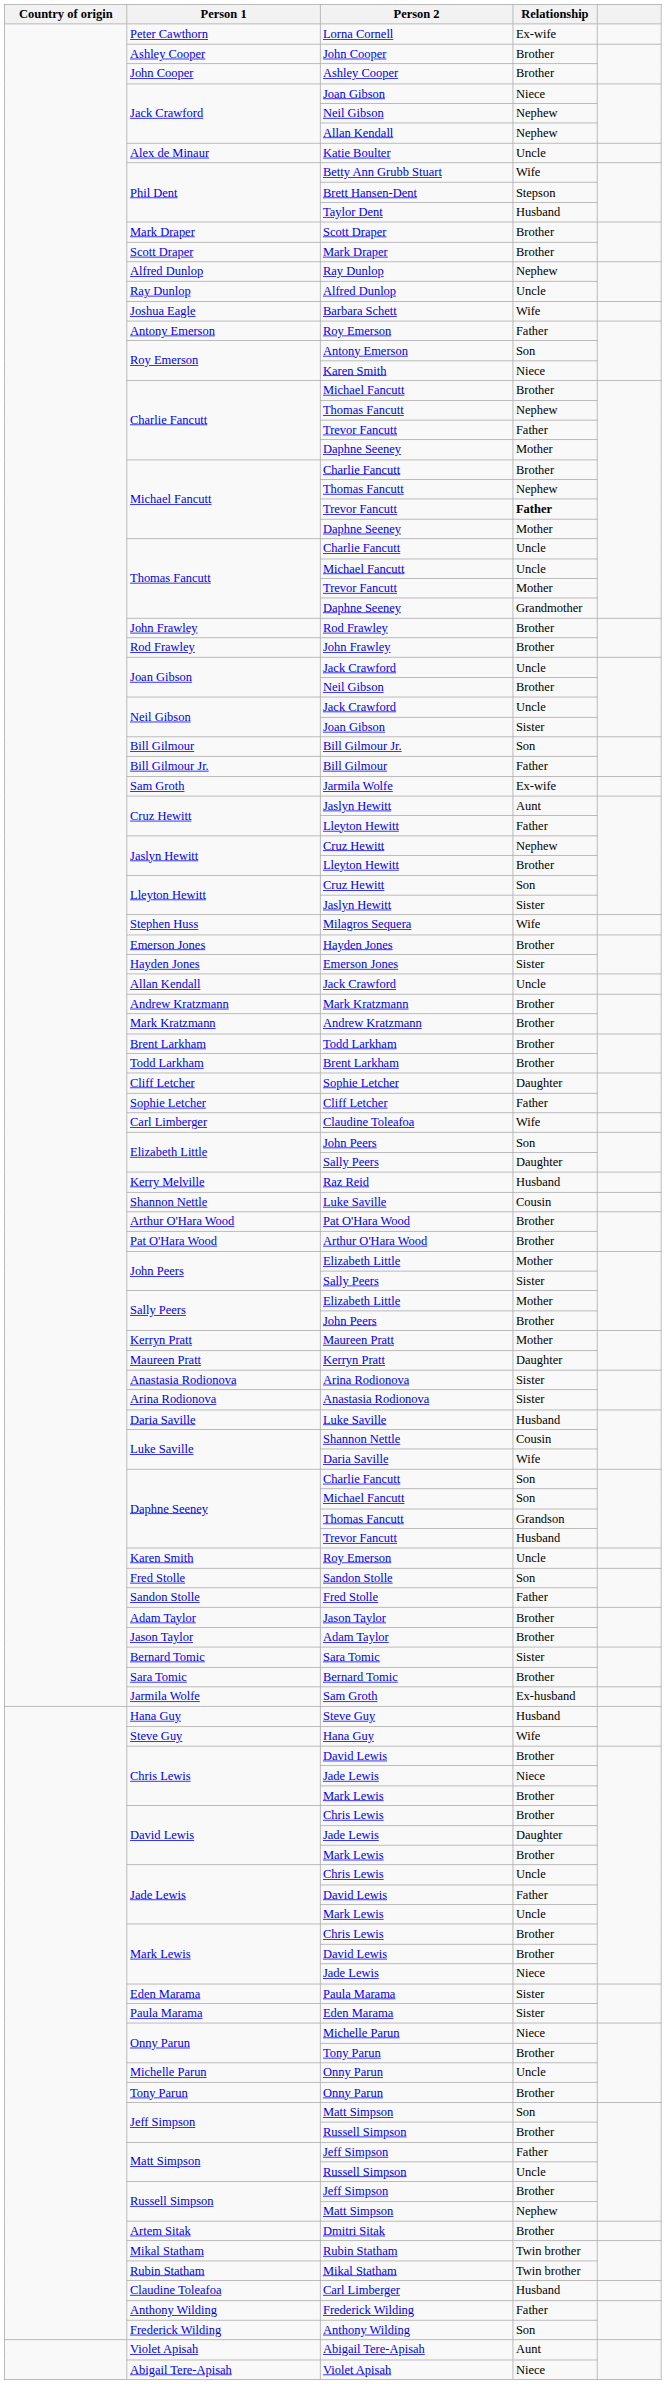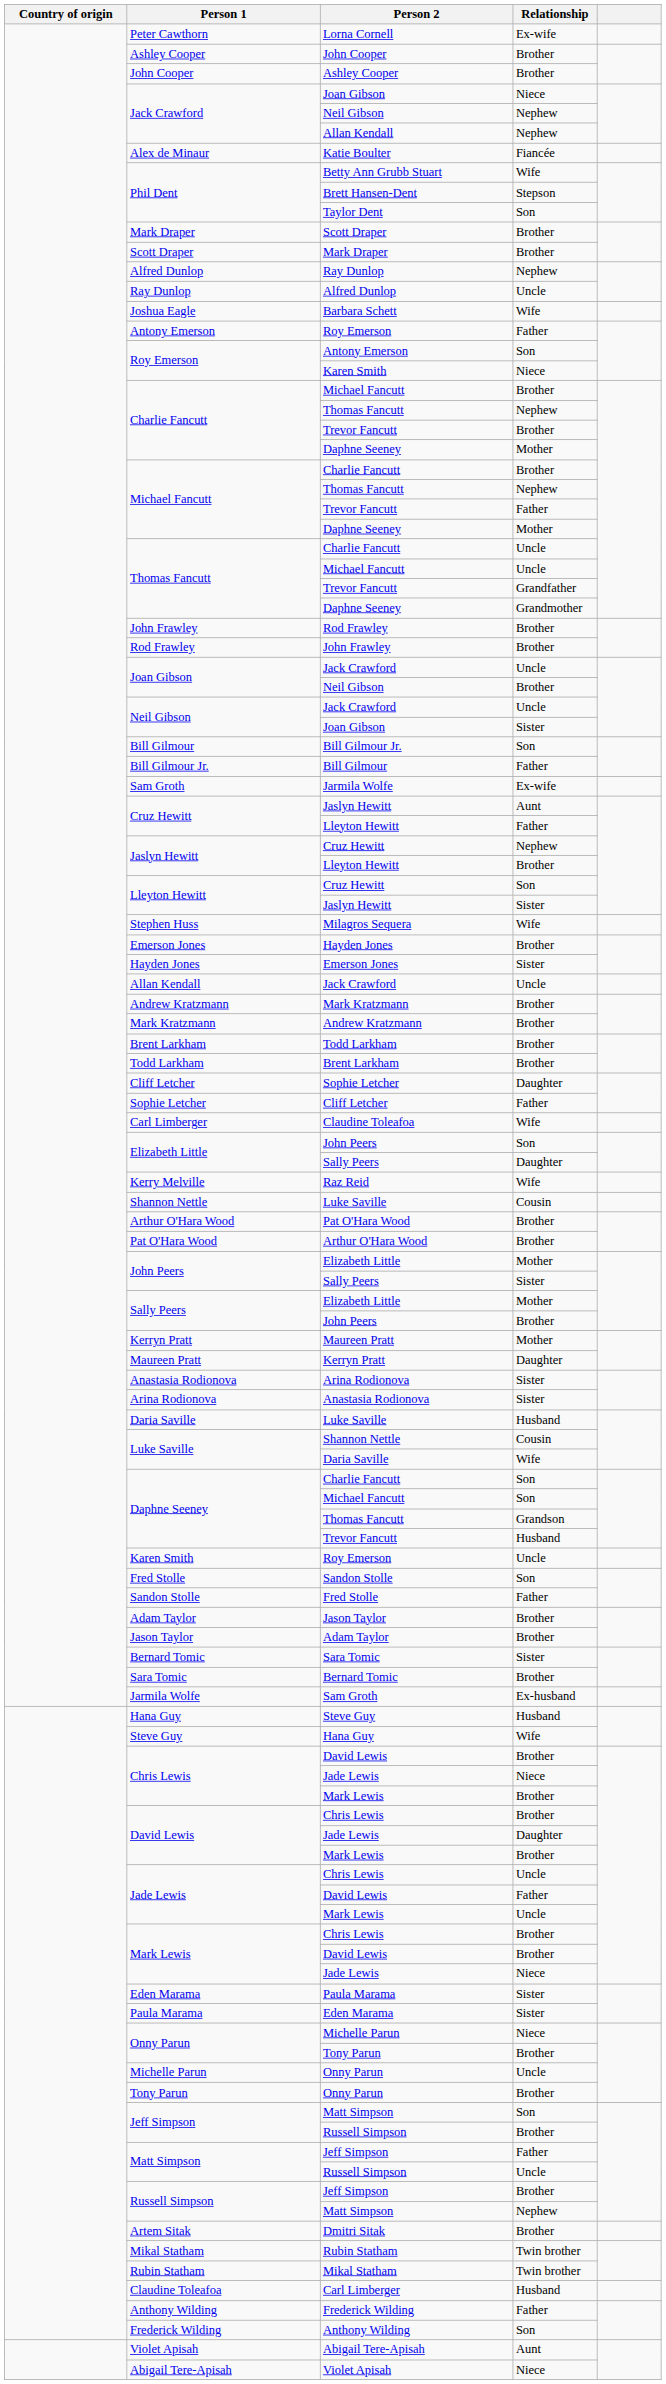 <table class="wikitable sortable">
 <tr>
 <th width="150">Country of origin</th>
 <th width="240">Person 1</th>
 <th width="240">Person 2</th>
 <th width="100">Relationship</th>
 <th width="75" class="unsortable"></th>
 </tr>
 <tr>
 <td rowspan="85"></td>
 <td><a href='#'>Peter Cawthorn</a></td>
 <td><a href='#'>Lorna Cornell</a></td>
 <td>Ex-wife</td>
 <td></td>
 </tr>
 <tr>
 <td><a href='#'>Ashley Cooper</a></td>
 <td><a href='#'>John Cooper</a></td>
 <td>Brother</td>
 <td rowspan="2"></td>
 </tr>
 <tr>
 <td><a href='#'>John Cooper</a></td>
 <td><a href='#'>Ashley Cooper</a></td>
 <td>Brother</td>
 </tr>
 <tr>
 <td rowspan="3"><a href='#'>Jack Crawford</a></td>
 <td><a href='#'>Joan Gibson</a></td>
 <td>Niece</td>
 <td rowspan="3"></td>
 </tr>
 <tr>
 <td><a href='#'>Neil Gibson</a></td>
 <td>Nephew</td>
 </tr>
 <tr>
 <td><a href='#'>Allan Kendall</a></td>
 <td>Nephew</td>
 </tr>
 <tr>
 <td><a href='#'>Alex de Minaur</a></td>
 <td><a href='#'>Katie Boulter</a></td>
-<td>Uncle</td>
+<td>Fiancée</td>
 <td></td>
 </tr>
 <tr>
 <td rowspan="3"><a href='#'>Phil Dent</a></td>
 <td><a href='#'>Betty Ann Grubb Stuart</a></td>
 <td>Wife</td>
 <td rowspan="3"></td>
 </tr>
 <tr>
 <td><a href='#'>Brett Hansen-Dent</a></td>
 <td>Stepson</td>
 </tr>
 <tr>
 <td><a href='#'>Taylor Dent</a></td>
-<td>Husband</td>
+<td>Son</td>
 </tr>
 <tr>
 <td><a href='#'>Mark Draper</a></td>
 <td><a href='#'>Scott Draper</a></td>
 <td>Brother</td>
 <td rowspan="2"></td>
 </tr>
 <tr>
 <td><a href='#'>Scott Draper</a></td>
 <td><a href='#'>Mark Draper</a></td>
 <td>Brother</td>
 </tr>
 <tr>
 <td><a href='#'>Alfred Dunlop</a></td>
 <td><a href='#'>Ray Dunlop</a></td>
 <td>Nephew</td>
 <td rowspan="2"></td>
 </tr>
 <tr>
 <td><a href='#'>Ray Dunlop</a></td>
 <td><a href='#'>Alfred Dunlop</a></td>
 <td>Uncle</td>
 </tr>
 <tr>
 <td><a href='#'>Joshua Eagle</a></td>
 <td><a href='#'>Barbara Schett</a></td>
 <td>Wife</td>
 <td></td>
 </tr>
 <tr>
 <td><a href='#'>Antony Emerson</a></td>
 <td><a href='#'>Roy Emerson</a></td>
 <td>Father</td>
 <td rowspan="3"></td>
 </tr>
 <tr>
 <td rowspan="2"><a href='#'>Roy Emerson</a></td>
 <td><a href='#'>Antony Emerson</a></td>
 <td>Son</td>
 </tr>
 <tr>
 <td><a href='#'>Karen Smith</a></td>
 <td>Niece</td>
 </tr>
 <tr>
 <td rowspan="4"><a href='#'>Charlie Fancutt</a></td>
 <td><a href='#'>Michael Fancutt</a></td>
 <td>Brother</td>
 <td rowspan="12"></td>
 </tr>
 <tr>
 <td><a href='#'>Thomas Fancutt</a></td>
 <td>Nephew</td>
 </tr>
 <tr>
 <td><a href='#'>Trevor Fancutt</a></td>
-<td>Father</td>
+<td>Brother</td>
 </tr>
 <tr>
 <td><a href='#'>Daphne Seeney</a></td>
 <td>Mother</td>
 </tr>
 <tr>
 <td rowspan="4"><a href='#'>Michael Fancutt</a></td>
 <td><a href='#'>Charlie Fancutt</a></td>
 <td>Brother</td>
 </tr>
 <tr>
 <td><a href='#'>Thomas Fancutt</a></td>
 <td>Nephew</td>
 </tr>
 <tr>
 <td><a href='#'>Trevor Fancutt</a></td>
-<td><strong>Father</strong></td>
+<td>Father</td>
 </tr>
 <tr>
 <td><a href='#'>Daphne Seeney</a></td>
 <td>Mother</td>
 </tr>
 <tr>
 <td rowspan="4"><a href='#'>Thomas Fancutt</a></td>
 <td><a href='#'>Charlie Fancutt</a></td>
 <td>Uncle</td>
 </tr>
 <tr>
 <td><a href='#'>Michael Fancutt</a></td>
 <td>Uncle</td>
 </tr>
 <tr>
 <td><a href='#'>Trevor Fancutt</a></td>
-<td>Mother</td>
+<td>Grandfather</td>
 </tr>
 <tr>
 <td><a href='#'>Daphne Seeney</a></td>
 <td>Grandmother</td>
 </tr>
 <tr>
 <td><a href='#'>John Frawley</a></td>
 <td><a href='#'>Rod Frawley</a></td>
 <td>Brother</td>
 <td rowspan="2"></td>
 </tr>
 <tr>
 <td><a href='#'>Rod Frawley</a></td>
 <td><a href='#'>John Frawley</a></td>
 <td>Brother</td>
 </tr>
 <tr>
 <td rowspan="2"><a href='#'>Joan Gibson</a></td>
 <td><a href='#'>Jack Crawford</a></td>
 <td>Uncle</td>
 <td rowspan="4"></td>
 </tr>
 <tr>
 <td><a href='#'>Neil Gibson</a></td>
 <td>Brother</td>
 </tr>
 <tr>
 <td rowspan="2"><a href='#'>Neil Gibson</a></td>
 <td><a href='#'>Jack Crawford</a></td>
 <td>Uncle</td>
 </tr>
 <tr>
 <td><a href='#'>Joan Gibson</a></td>
 <td>Sister</td>
 </tr>
 <tr>
 <td><a href='#'>Bill Gilmour</a></td>
 <td><a href='#'>Bill Gilmour Jr.</a></td>
 <td>Son</td>
 <td rowspan="2"></td>
 </tr>
 <tr>
 <td><a href='#'>Bill Gilmour Jr.</a></td>
 <td><a href='#'>Bill Gilmour</a></td>
 <td>Father</td>
 </tr>
 <tr>
 <td><a href='#'>Sam Groth</a></td>
 <td><a href='#'>Jarmila Wolfe</a></td>
 <td>Ex-wife</td>
 <td></td>
 </tr>
 <tr>
 <td rowspan="2"><a href='#'>Cruz Hewitt</a></td>
 <td><a href='#'>Jaslyn Hewitt</a></td>
 <td>Aunt</td>
 <td rowspan="6"></td>
 </tr>
 <tr>
 <td><a href='#'>Lleyton Hewitt</a></td>
 <td>Father</td>
 </tr>
 <tr>
 <td rowspan="2"><a href='#'>Jaslyn Hewitt</a></td>
 <td><a href='#'>Cruz Hewitt</a></td>
 <td>Nephew</td>
 </tr>
 <tr>
 <td><a href='#'>Lleyton Hewitt</a></td>
 <td>Brother</td>
 </tr>
 <tr>
 <td rowspan="2"><a href='#'>Lleyton Hewitt</a></td>
 <td><a href='#'>Cruz Hewitt</a></td>
 <td>Son</td>
 </tr>
 <tr>
 <td><a href='#'>Jaslyn Hewitt</a></td>
 <td>Sister</td>
 </tr>
 <tr>
 <td><a href='#'>Stephen Huss</a></td>
 <td><a href='#'>Milagros Sequera</a></td>
 <td>Wife</td>
 <td></td>
 </tr>
 <tr>
 <td><a href='#'>Emerson Jones</a></td>
 <td><a href='#'>Hayden Jones</a></td>
 <td>Brother</td>
 <td rowspan="2"></td>
 </tr>
 <tr>
 <td><a href='#'>Hayden Jones</a></td>
 <td><a href='#'>Emerson Jones</a></td>
 <td>Sister</td>
 </tr>
 <tr>
 <td><a href='#'>Allan Kendall</a></td>
 <td><a href='#'>Jack Crawford</a></td>
 <td>Uncle</td>
 <td></td>
 </tr>
 <tr>
 <td><a href='#'>Andrew Kratzmann</a></td>
 <td><a href='#'>Mark Kratzmann</a></td>
 <td>Brother</td>
 <td rowspan="2"></td>
 </tr>
 <tr>
 <td><a href='#'>Mark Kratzmann</a></td>
 <td><a href='#'>Andrew Kratzmann</a></td>
 <td>Brother</td>
 </tr>
 <tr>
 <td><a href='#'>Brent Larkham</a></td>
 <td><a href='#'>Todd Larkham</a></td>
 <td>Brother</td>
 <td rowspan="2"></td>
 </tr>
 <tr>
 <td><a href='#'>Todd Larkham</a></td>
 <td><a href='#'>Brent Larkham</a></td>
 <td>Brother</td>
 </tr>
 <tr>
 <td><a href='#'>Cliff Letcher</a></td>
 <td><a href='#'>Sophie Letcher</a></td>
 <td>Daughter</td>
 <td rowspan="2"></td>
 </tr>
 <tr>
 <td><a href='#'>Sophie Letcher</a></td>
 <td><a href='#'>Cliff Letcher</a></td>
 <td>Father</td>
 </tr>
 <tr>
 <td><a href='#'>Carl Limberger</a></td>
 <td><a href='#'>Claudine Toleafoa</a></td>
 <td>Wife</td>
 <td></td>
 </tr>
 <tr>
 <td rowspan="2"><a href='#'>Elizabeth Little</a></td>
 <td><a href='#'>John Peers</a></td>
 <td>Son</td>
 <td rowspan="2"></td>
 </tr>
 <tr>
 <td><a href='#'>Sally Peers</a></td>
 <td>Daughter</td>
 </tr>
 <tr>
 <td><a href='#'>Kerry Melville</a></td>
 <td><a href='#'>Raz Reid</a></td>
-<td>Husband</td>
+<td>Wife</td>
 <td></td>
 </tr>
 <tr>
 <td><a href='#'>Shannon Nettle</a></td>
 <td><a href='#'>Luke Saville</a></td>
 <td>Cousin</td>
 <td></td>
 </tr>
 <tr>
 <td><a href='#'>Arthur O'Hara Wood</a></td>
 <td><a href='#'>Pat O'Hara Wood</a></td>
 <td>Brother</td>
 <td rowspan="2"></td>
 </tr>
 <tr>
 <td><a href='#'>Pat O'Hara Wood</a></td>
 <td><a href='#'>Arthur O'Hara Wood</a></td>
 <td>Brother</td>
 </tr>
 <tr>
 <td rowspan="2"><a href='#'>John Peers</a></td>
 <td><a href='#'>Elizabeth Little</a></td>
 <td>Mother</td>
 <td rowspan="4"></td>
 </tr>
 <tr>
 <td><a href='#'>Sally Peers</a></td>
 <td>Sister</td>
 </tr>
 <tr>
 <td rowspan="2"><a href='#'>Sally Peers</a></td>
 <td><a href='#'>Elizabeth Little</a></td>
 <td>Mother</td>
 </tr>
 <tr>
 <td><a href='#'>John Peers</a></td>
 <td>Brother</td>
 </tr>
 <tr>
 <td><a href='#'>Kerryn Pratt</a></td>
 <td><a href='#'>Maureen Pratt</a></td>
 <td>Mother</td>
 <td rowspan="2"></td>
 </tr>
 <tr>
 <td><a href='#'>Maureen Pratt</a></td>
 <td><a href='#'>Kerryn Pratt</a></td>
 <td>Daughter</td>
 </tr>
 <tr>
 <td><a href='#'>Anastasia Rodionova</a></td>
 <td><a href='#'>Arina Rodionova</a></td>
 <td>Sister</td>
 <td rowspan="2"></td>
 </tr>
 <tr>
 <td><a href='#'>Arina Rodionova</a></td>
 <td><a href='#'>Anastasia Rodionova</a></td>
 <td>Sister</td>
 </tr>
 <tr>
 <td><a href='#'>Daria Saville</a></td>
 <td><a href='#'>Luke Saville</a></td>
 <td>Husband</td>
 <td rowspan="3"></td>
 </tr>
 <tr>
 <td rowspan="2"><a href='#'>Luke Saville</a></td>
 <td><a href='#'>Shannon Nettle</a></td>
 <td>Cousin</td>
 </tr>
 <tr>
 <td><a href='#'>Daria Saville</a></td>
 <td>Wife</td>
 </tr>
 <tr>
 <td rowspan="4"><a href='#'>Daphne Seeney</a></td>
 <td><a href='#'>Charlie Fancutt</a></td>
 <td>Son</td>
 <td rowspan="4"></td>
 </tr>
 <tr>
 <td><a href='#'>Michael Fancutt</a></td>
 <td>Son</td>
 </tr>
 <tr>
 <td><a href='#'>Thomas Fancutt</a></td>
 <td>Grandson</td>
 </tr>
 <tr>
 <td><a href='#'>Trevor Fancutt</a></td>
 <td>Husband</td>
 </tr>
 <tr>
 <td><a href='#'>Karen Smith</a></td>
 <td><a href='#'>Roy Emerson</a></td>
 <td>Uncle</td>
 <td></td>
 </tr>
 <tr>
 <td><a href='#'>Fred Stolle</a></td>
 <td><a href='#'>Sandon Stolle</a></td>
 <td>Son</td>
 <td rowspan="2"></td>
 </tr>
 <tr>
 <td><a href='#'>Sandon Stolle</a></td>
 <td><a href='#'>Fred Stolle</a></td>
 <td>Father</td>
 </tr>
 <tr>
 <td><a href='#'>Adam Taylor</a></td>
 <td><a href='#'>Jason Taylor</a></td>
 <td>Brother</td>
 <td rowspan="2"></td>
 </tr>
 <tr>
 <td><a href='#'>Jason Taylor</a></td>
 <td><a href='#'>Adam Taylor</a></td>
 <td>Brother</td>
 </tr>
 <tr>
 <td><a href='#'>Bernard Tomic</a></td>
 <td><a href='#'>Sara Tomic</a></td>
 <td>Sister</td>
 <td rowspan="2"></td>
 </tr>
 <tr>
 <td><a href='#'>Sara Tomic</a></td>
 <td><a href='#'>Bernard Tomic</a></td>
 <td>Brother</td>
 </tr>
 <tr>
 <td><a href='#'>Jarmila Wolfe</a></td>
 <td><a href='#'>Sam Groth</a></td>
 <td>Ex-husband</td>
 <td></td>
 </tr>
 <tr>
 <td rowspan="32"></td>
 <td><a href='#'>Hana Guy</a></td>
 <td><a href='#'>Steve Guy</a></td>
 <td>Husband</td>
 <td rowspan="2"></td>
 </tr>
 <tr>
 <td><a href='#'>Steve Guy</a></td>
 <td><a href='#'>Hana Guy</a></td>
 <td>Wife</td>
 </tr>
 <tr>
 <td rowspan="3"><a href='#'>Chris Lewis</a></td>
 <td><a href='#'>David Lewis</a></td>
 <td>Brother</td>
 <td rowspan="12"></td>
 </tr>
 <tr>
 <td><a href='#'>Jade Lewis</a></td>
 <td>Niece</td>
 </tr>
 <tr>
 <td><a href='#'>Mark Lewis</a></td>
 <td>Brother</td>
 </tr>
 <tr>
 <td rowspan="3"><a href='#'>David Lewis</a></td>
 <td><a href='#'>Chris Lewis</a></td>
 <td>Brother</td>
 </tr>
 <tr>
 <td><a href='#'>Jade Lewis</a></td>
 <td>Daughter</td>
 </tr>
 <tr>
 <td><a href='#'>Mark Lewis</a></td>
 <td>Brother</td>
 </tr>
 <tr>
 <td rowspan="3"><a href='#'>Jade Lewis</a></td>
 <td><a href='#'>Chris Lewis</a></td>
 <td>Uncle</td>
 </tr>
 <tr>
 <td><a href='#'>David Lewis</a></td>
 <td>Father</td>
 </tr>
 <tr>
 <td><a href='#'>Mark Lewis</a></td>
 <td>Uncle</td>
 </tr>
 <tr>
 <td rowspan="3"><a href='#'>Mark Lewis</a></td>
 <td><a href='#'>Chris Lewis</a></td>
 <td>Brother</td>
 </tr>
 <tr>
 <td><a href='#'>David Lewis</a></td>
 <td>Brother</td>
 </tr>
 <tr>
 <td><a href='#'>Jade Lewis</a></td>
 <td>Niece</td>
 </tr>
 <tr>
 <td><a href='#'>Eden Marama</a></td>
 <td><a href='#'>Paula Marama</a></td>
 <td>Sister</td>
 <td rowspan="2"></td>
 </tr>
 <tr>
 <td><a href='#'>Paula Marama</a></td>
 <td><a href='#'>Eden Marama</a></td>
 <td>Sister</td>
 </tr>
 <tr>
 <td rowspan="2"><a href='#'>Onny Parun</a></td>
 <td><a href='#'>Michelle Parun</a></td>
 <td>Niece</td>
 <td rowspan="4"></td>
 </tr>
 <tr>
 <td><a href='#'>Tony Parun</a></td>
 <td>Brother</td>
 </tr>
 <tr>
 <td><a href='#'>Michelle Parun</a></td>
 <td><a href='#'>Onny Parun</a></td>
 <td>Uncle</td>
 </tr>
 <tr>
 <td><a href='#'>Tony Parun</a></td>
 <td><a href='#'>Onny Parun</a></td>
 <td>Brother</td>
 </tr>
 <tr>
 <td rowspan="2"><a href='#'>Jeff Simpson</a></td>
 <td><a href='#'>Matt Simpson</a></td>
 <td>Son</td>
 <td rowspan="6"></td>
 </tr>
 <tr>
 <td><a href='#'>Russell Simpson</a></td>
 <td>Brother</td>
 </tr>
 <tr>
 <td rowspan="2"><a href='#'>Matt Simpson</a></td>
 <td><a href='#'>Jeff Simpson</a></td>
 <td>Father</td>
 </tr>
 <tr>
 <td><a href='#'>Russell Simpson</a></td>
 <td>Uncle</td>
 </tr>
 <tr>
 <td rowspan="2"><a href='#'>Russell Simpson</a></td>
 <td><a href='#'>Jeff Simpson</a></td>
 <td>Brother</td>
 </tr>
 <tr>
 <td><a href='#'>Matt Simpson</a></td>
 <td>Nephew</td>
 </tr>
 <tr>
 <td><a href='#'>Artem Sitak</a></td>
 <td><a href='#'>Dmitri Sitak</a></td>
 <td>Brother</td>
 <td></td>
 </tr>
 <tr>
 <td><a href='#'>Mikal Statham</a></td>
 <td><a href='#'>Rubin Statham</a></td>
 <td>Twin brother</td>
 <td rowspan="2"></td>
 </tr>
 <tr>
 <td><a href='#'>Rubin Statham</a></td>
 <td><a href='#'>Mikal Statham</a></td>
 <td>Twin brother</td>
 </tr>
 <tr>
 <td><a href='#'>Claudine Toleafoa</a></td>
 <td><a href='#'>Carl Limberger</a></td>
 <td>Husband</td>
 <td></td>
 </tr>
 <tr>
 <td><a href='#'>Anthony Wilding</a></td>
 <td><a href='#'>Frederick Wilding</a></td>
 <td>Father</td>
 <td rowspan="2"></td>
 </tr>
 <tr>
 <td><a href='#'>Frederick Wilding</a></td>
 <td><a href='#'>Anthony Wilding</a></td>
 <td>Son</td>
 </tr>
 <tr>
 <td rowspan="2"></td>
 <td><a href='#'>Violet Apisah</a></td>
 <td><a href='#'>Abigail Tere-Apisah</a></td>
 <td>Aunt</td>
 <td rowspan="2"></td>
 </tr>
 <tr>
 <td><a href='#'>Abigail Tere-Apisah</a></td>
 <td><a href='#'>Violet Apisah</a></td>
 <td>Niece</td>
 </tr>
 </table>
